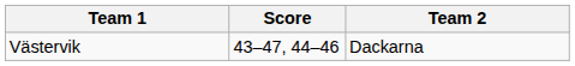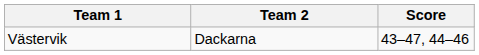 <table class="wikitable" style="font-size: 100%">
 <tr>
 <th width=200>Team 1</th>
+<th width=200>Team 2</th>
 <th width=100>Score</th>
-<th width=200>Team 2</th>
 </tr>
 <tr>
 <td>Västervik</td>
+<td>Dackarna</td>
 <td>43–47, 44–46</td>
-<td>Dackarna</td>
 </tr>
 </table>
